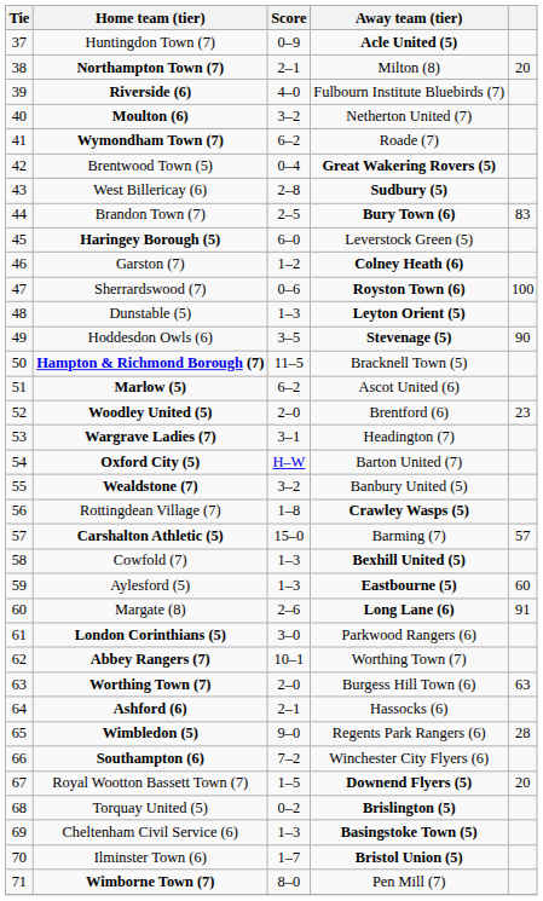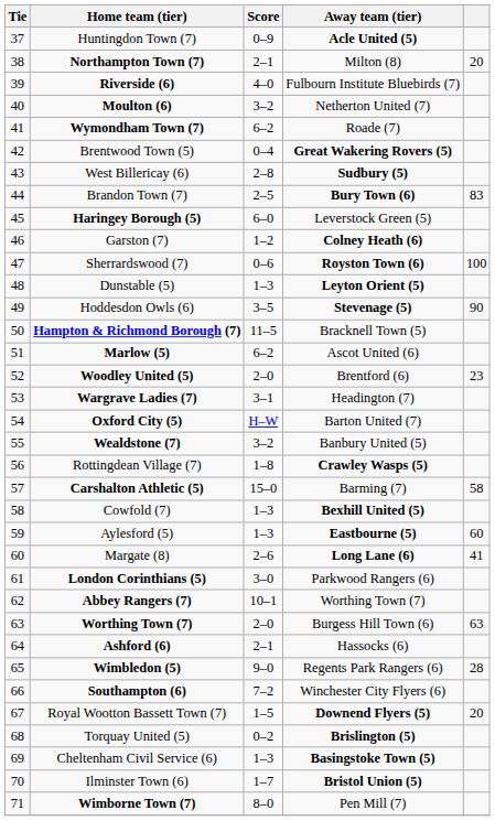 <table class="wikitable" style="text-align:center; font-size:85%">
 <tr>
 <th>Tie</th>
 <th>Home team (tier)</th>
 <th>Score</th>
 <th>Away team (tier)</th>
 <th></th>
 </tr>
 <tr>
 <td>37</td>
 <td>Huntingdon Town (7)</td>
 <td>0–9</td>
 <td><strong>Acle United (5)</strong></td>
 <td></td>
 </tr>
 <tr>
 <td>38</td>
 <td><strong>Northampton Town (7)</strong></td>
 <td>2–1</td>
 <td>Milton (8)</td>
 <td>20</td>
 </tr>
 <tr>
 <td>39</td>
 <td><strong>Riverside (6)</strong></td>
 <td>4–0</td>
 <td>Fulbourn Institute Bluebirds (7)</td>
 <td></td>
 </tr>
 <tr>
 <td>40</td>
 <td><strong>Moulton (6)</strong></td>
 <td>3–2</td>
 <td>Netherton United (7)</td>
 <td></td>
 </tr>
 <tr>
 <td>41</td>
 <td><strong>Wymondham Town (7)</strong></td>
 <td>6–2</td>
 <td>Roade (7)</td>
 <td></td>
 </tr>
 <tr>
 <td>42</td>
 <td>Brentwood Town (5)</td>
 <td>0–4</td>
 <td><strong>Great Wakering Rovers (5)</strong></td>
 <td></td>
 </tr>
 <tr>
 <td>43</td>
 <td>West Billericay (6)</td>
 <td>2–8</td>
 <td><strong>Sudbury (5)</strong></td>
 <td></td>
 </tr>
 <tr>
 <td>44</td>
 <td>Brandon Town (7)</td>
 <td>2–5</td>
 <td><strong>Bury Town (6)</strong></td>
 <td>83</td>
 </tr>
 <tr>
 <td>45</td>
 <td><strong>Haringey Borough (5)</strong></td>
 <td>6–0</td>
 <td>Leverstock Green (5)</td>
 <td></td>
 </tr>
 <tr>
 <td>46</td>
 <td>Garston (7)</td>
 <td>1–2</td>
 <td><strong>Colney Heath (6)</strong></td>
 <td></td>
 </tr>
 <tr>
 <td>47</td>
 <td>Sherrardswood (7)</td>
 <td>0–6</td>
 <td><strong>Royston Town (6)</strong></td>
 <td>100</td>
 </tr>
 <tr>
 <td>48</td>
 <td>Dunstable (5)</td>
 <td>1–3</td>
 <td><strong>Leyton Orient (5)</strong></td>
 <td></td>
 </tr>
 <tr>
 <td>49</td>
 <td>Hoddesdon Owls (6)</td>
 <td>3–5</td>
 <td><strong>Stevenage (5)</strong></td>
 <td>90</td>
 </tr>
 <tr>
 <td>50</td>
 <td><strong><a href='#'>Hampton & Richmond Borough</a> (7)</strong></td>
 <td>11–5</td>
 <td>Bracknell Town (5)</td>
 <td></td>
 </tr>
 <tr>
 <td>51</td>
 <td><strong>Marlow (5)</strong></td>
 <td>6–2</td>
 <td>Ascot United (6)</td>
 <td></td>
 </tr>
 <tr>
 <td>52</td>
 <td><strong>Woodley United (5)</strong></td>
 <td>2–0</td>
 <td>Brentford (6)</td>
 <td>23</td>
 </tr>
 <tr>
 <td>53</td>
 <td><strong>Wargrave Ladies (7)</strong></td>
 <td>3–1</td>
 <td>Headington (7)</td>
 <td></td>
 </tr>
 <tr>
 <td>54</td>
 <td><strong>Oxford City (5)</strong></td>
 <td><a href='#'>H–W</a></td>
 <td>Barton United (7)</td>
 <td></td>
 </tr>
 <tr>
 <td>55</td>
 <td><strong>Wealdstone (7)</strong></td>
 <td>3–2</td>
 <td>Banbury United (5)</td>
 <td></td>
 </tr>
 <tr>
 <td>56</td>
 <td>Rottingdean Village (7)</td>
 <td>1–8</td>
 <td><strong>Crawley Wasps (5)</strong></td>
 <td></td>
 </tr>
 <tr>
 <td>57</td>
 <td><strong>Carshalton Athletic (5)</strong></td>
 <td>15–0</td>
 <td>Barming (7)</td>
-<td>57</td>
+<td>58</td>
 </tr>
 <tr>
 <td>58</td>
 <td>Cowfold (7)</td>
 <td>1–3</td>
 <td><strong>Bexhill United (5)</strong></td>
 <td></td>
 </tr>
 <tr>
 <td>59</td>
 <td>Aylesford (5)</td>
 <td>1–3</td>
 <td><strong>Eastbourne (5)</strong></td>
 <td>60</td>
 </tr>
 <tr>
 <td>60</td>
 <td>Margate (8)</td>
 <td>2–6</td>
 <td><strong>Long Lane (6)</strong></td>
-<td>91</td>
+<td>41</td>
 </tr>
 <tr>
 <td>61</td>
 <td><strong>London Corinthians (5)</strong></td>
 <td>3–0</td>
 <td>Parkwood Rangers (6)</td>
 <td></td>
 </tr>
 <tr>
 <td>62</td>
 <td><strong>Abbey Rangers (7)</strong></td>
 <td>10–1</td>
 <td>Worthing Town (7)</td>
 <td></td>
 </tr>
 <tr>
 <td>63</td>
 <td><strong>Worthing Town (7)</strong></td>
 <td>2–0</td>
 <td>Burgess Hill Town (6)</td>
 <td>63</td>
 </tr>
 <tr>
 <td>64</td>
 <td><strong>Ashford (6)</strong></td>
 <td>2–1</td>
 <td>Hassocks (6)</td>
 <td></td>
 </tr>
 <tr>
 <td>65</td>
 <td><strong>Wimbledon (5)</strong></td>
 <td>9–0</td>
 <td>Regents Park Rangers (6)</td>
 <td>28</td>
 </tr>
 <tr>
 <td>66</td>
 <td><strong>Southampton (6)</strong></td>
 <td>7–2</td>
 <td>Winchester City Flyers (6)</td>
 <td></td>
 </tr>
 <tr>
 <td>67</td>
 <td>Royal Wootton Bassett Town (7)</td>
 <td>1–5</td>
 <td><strong>Downend Flyers (5)</strong></td>
 <td>20</td>
 </tr>
 <tr>
 <td>68</td>
 <td>Torquay United (5)</td>
 <td>0–2</td>
 <td><strong>Brislington (5)</strong></td>
 <td></td>
 </tr>
 <tr>
 <td>69</td>
 <td>Cheltenham Civil Service (6)</td>
 <td>1–3</td>
 <td><strong>Basingstoke Town (5)</strong></td>
 <td></td>
 </tr>
 <tr>
 <td>70</td>
 <td>Ilminster Town (6)</td>
 <td>1–7</td>
 <td><strong>Bristol Union (5)</strong></td>
 <td></td>
 </tr>
 <tr>
 <td>71</td>
 <td><strong>Wimborne Town (7)</strong></td>
 <td>8–0</td>
 <td>Pen Mill (7)</td>
 <td></td>
 </tr>
 <tr>
 </tr>
 </table>
